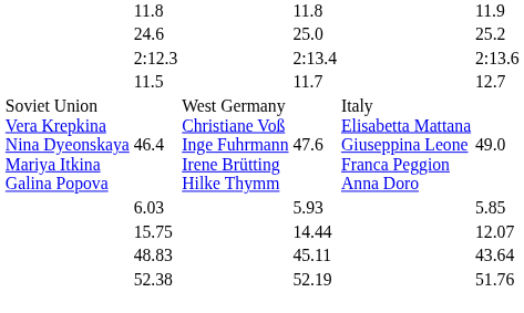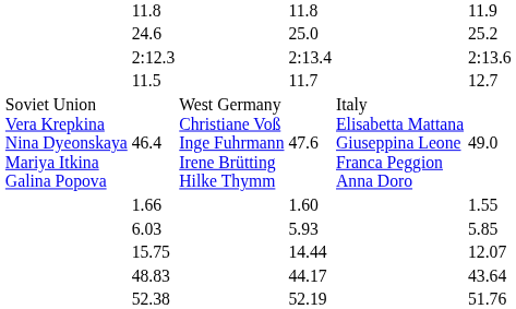 <table>
 <tr>
 <td></td>
 <td></td>
 <td>11.8</td>
 <td></td>
 <td>11.8</td>
 <td></td>
 <td>11.9</td>
 </tr>
 <tr>
 <td></td>
 <td></td>
 <td>24.6</td>
 <td></td>
 <td>25.0</td>
 <td></td>
 <td>25.2</td>
 </tr>
 <tr>
 <td></td>
 <td></td>
 <td>2:12.3</td>
 <td></td>
 <td>2:13.4</td>
 <td></td>
 <td>2:13.6</td>
 </tr>
 <tr>
 <td></td>
 <td></td>
 <td>11.5</td>
 <td></td>
 <td>11.7</td>
 <td></td>
 <td>12.7</td>
 </tr>
 <tr>
 <td></td>
 <td> Soviet Union<br><a href='#'>Vera Krepkina</a><br><a href='#'>Nina Dyeonskaya</a><br><a href='#'>Mariya Itkina</a><br><a href='#'>Galina Popova</a></td>
 <td>46.4</td>
 <td> West Germany<br><a href='#'>Christiane Voß</a><br><a href='#'>Inge Fuhrmann</a><br><a href='#'>Irene Brütting</a><br><a href='#'>Hilke Thymm</a></td>
 <td>47.6</td>
 <td> Italy<br><a href='#'>Elisabetta Mattana</a><br><a href='#'>Giuseppina Leone</a><br><a href='#'>Franca Peggion</a><br><a href='#'>Anna Doro</a></td>
 <td>49.0</td>
 </tr>
 <tr>
 <td></td>
 <td></td>
+<td>1.66</td>
+<td></td>
+<td>1.60</td>
+<td></td>
+<td>1.55</td>
+</tr>
+<tr>
+<td></td>
+<td></td>
 <td>6.03</td>
 <td></td>
 <td>5.93</td>
 <td></td>
 <td>5.85</td>
 </tr>
 <tr>
 <td></td>
 <td></td>
 <td>15.75</td>
 <td></td>
 <td>14.44</td>
 <td></td>
 <td>12.07</td>
 </tr>
 <tr>
 <td></td>
 <td></td>
 <td>48.83</td>
 <td></td>
-<td>45.11</td>
+<td>44.17</td>
 <td></td>
 <td>43.64</td>
 </tr>
 <tr>
 <td></td>
 <td></td>
 <td>52.38</td>
 <td></td>
 <td>52.19</td>
 <td></td>
 <td>51.76</td>
 </tr>
 </table>
